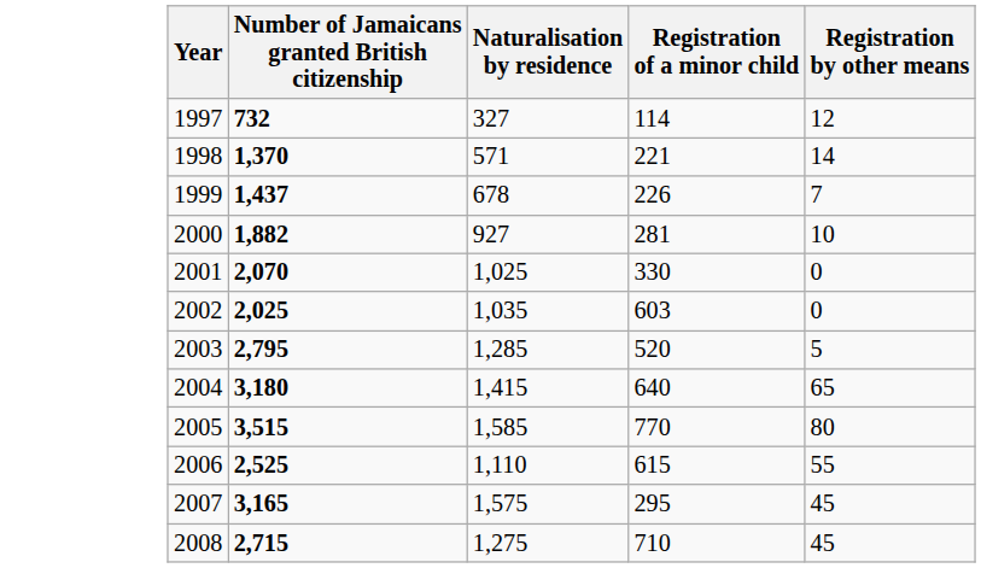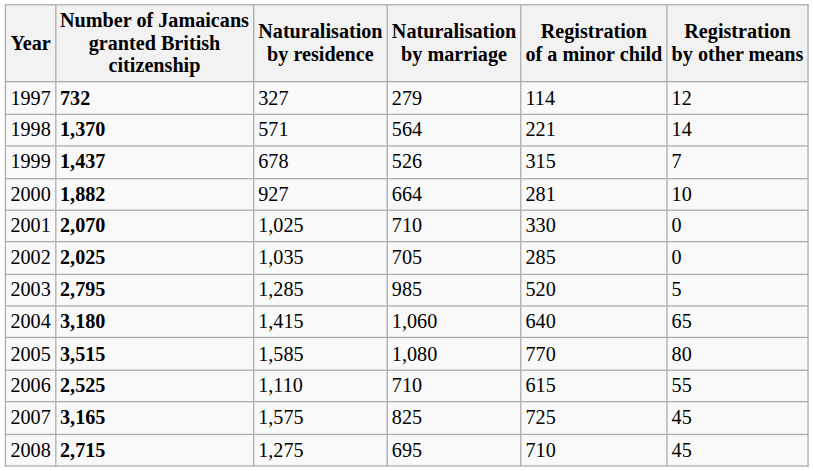 <table class="wikitable sortable" align="right" border="1">
 <tr>
 <th>Year</th>
 <th>Number of Jamaicans<br>granted British<br>citizenship</th>
 <th>Naturalisation<br>by residence</th>
+<th>Naturalisation<br>by marriage</th>
 <th>Registration<br>of a minor child</th>
 <th>Registration<br>by other means</th>
 </tr>
 <tr>
 <td>1997</td>
 <td><strong>732</strong></td>
 <td>327</td>
+<td>279</td>
 <td>114</td>
 <td>12</td>
 </tr>
 <tr>
 <td>1998</td>
 <td><strong>1,370</strong></td>
 <td>571</td>
+<td>564</td>
 <td>221</td>
 <td>14</td>
 </tr>
 <tr>
 <td>1999</td>
 <td><strong>1,437</strong></td>
 <td>678</td>
-<td>226</td>
+<td>526</td>
+<td>315</td>
 <td>7</td>
 </tr>
 <tr>
 <td>2000</td>
 <td><strong>1,882</strong></td>
 <td>927</td>
+<td>664</td>
 <td>281</td>
 <td>10</td>
 </tr>
 <tr>
 <td>2001</td>
 <td><strong>2,070</strong></td>
 <td>1,025</td>
+<td>710</td>
 <td>330</td>
 <td>0</td>
 </tr>
 <tr>
 <td>2002</td>
 <td><strong>2,025</strong></td>
 <td>1,035</td>
-<td>603</td>
+<td>705</td>
+<td>285</td>
 <td>0</td>
 </tr>
 <tr>
 <td>2003</td>
 <td><strong>2,795</strong></td>
 <td>1,285</td>
+<td>985</td>
 <td>520</td>
 <td>5</td>
 </tr>
 <tr>
 <td>2004</td>
 <td><strong>3,180</strong></td>
 <td>1,415</td>
+<td>1,060</td>
 <td>640</td>
 <td>65</td>
 </tr>
 <tr>
 <td>2005</td>
 <td><strong>3,515</strong></td>
 <td>1,585</td>
+<td>1,080</td>
 <td>770</td>
 <td>80</td>
 </tr>
 <tr>
 <td>2006</td>
 <td><strong>2,525</strong></td>
 <td>1,110</td>
+<td>710</td>
 <td>615</td>
 <td>55</td>
 </tr>
 <tr>
 <td>2007</td>
 <td><strong>3,165</strong></td>
 <td>1,575</td>
-<td>295</td>
+<td>825</td>
+<td>725</td>
 <td>45</td>
 </tr>
 <tr>
 <td>2008</td>
 <td><strong>2,715</strong></td>
 <td>1,275</td>
+<td>695</td>
 <td>710</td>
 <td>45</td>
 </tr>
 </table>
